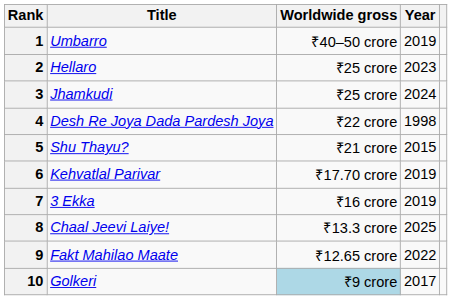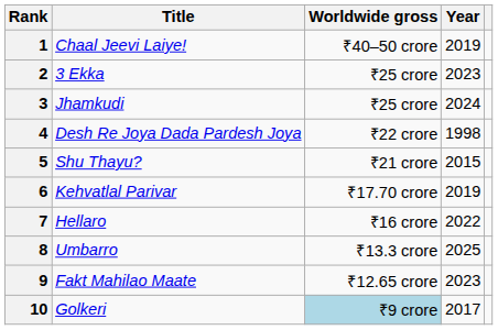 <table class="wikitable sortable plainrowheaders">
 <tr>
 <th scope="col">Rank</th>
 <th scope="col">Title</th>
 <th scope="col">Worldwide gross</th>
 <th scope="col">Year</th>
 <th scope="col" class="unsortable"></th>
 </tr>
 <tr>
 <th scope="row" style=text-align:right>1</th>
-<td><em><a href='#'>Umbarro</a></em></td>
+<td><em><a href='#'>Chaal Jeevi Laiye!</a></em></td>
 <td align="right">₹40–50 crore</td>
 <td align="center">2019</td>
 <td align="center"></td>
 </tr>
 <tr>
 <th scope="row" style=text-align:right>2</th>
-<td><em><a href='#'>Hellaro</a></em></td>
+<td><em><a href='#'>3 Ekka</a></em></td>
 <td align="right">₹25 crore</td>
 <td align="center">2023</td>
 <td align="center"></td>
 </tr>
 <tr>
 <th scope="row" style=text-align:right>3</th>
 <td><em><a href='#'>Jhamkudi</a></em></td>
 <td align="right">₹25 crore</td>
 <td align="center">2024</td>
 <td align="center"></td>
 </tr>
 <tr>
 <th scope="row" style="text-align:right">4</th>
 <td><em><a href='#'>Desh Re Joya Dada Pardesh Joya</a></em></td>
 <td align="right">₹22 crore</td>
 <td align="center">1998</td>
 <td align="center"></td>
 </tr>
 <tr>
 <th scope="row" style=text-align:right>5</th>
 <td><em><a href='#'>Shu Thayu?</a></em></td>
 <td align="right">₹21 crore</td>
 <td align="center">2015</td>
 <td align="center"></td>
 </tr>
 <tr>
 <th scope="row" style=text-align:right>6</th>
 <td><em><a href='#'>Kehvatlal Parivar</a></em></td>
 <td align="right">₹17.70 crore</td>
 <td align="center">2019</td>
 <td align="center"></td>
 </tr>
 <tr>
 <th scope="row" style="text-align:right">7</th>
-<td><em><a href='#'>3 Ekka</a></em></td>
+<td><em><a href='#'>Hellaro</a></em></td>
 <td align="right">₹16 crore</td>
-<td align="center">2019</td>
+<td align="center">2022</td>
 <td align="center"></td>
 </tr>
 <tr>
 <th scope="row" style="text-align:right">8</th>
-<td><em><a href='#'>Chaal Jeevi Laiye!</a></em></td>
+<td><em><a href='#'>Umbarro</a></em></td>
 <td align="right">₹13.3 crore</td>
 <td align="center">2025</td>
 <td></td>
 </tr>
 <tr>
 <th scope="row" style="text-align:right">9</th>
 <td><em><a href='#'>Fakt Mahilao Maate</a></em></td>
 <td align="right">₹12.65 crore</td>
-<td align="center">2022</td>
+<td align="center">2023</td>
 <td align="center"></td>
 </tr>
 <tr>
 <th scope="row" style="text-align:right">10</th>
 <td><em><a href='#'>Golkeri</a></em></td>
 <td align="right" style="background: lightblue;">₹9 crore</td>
 <td align="center">2017</td>
 <td></td>
 </tr>
 </table>
